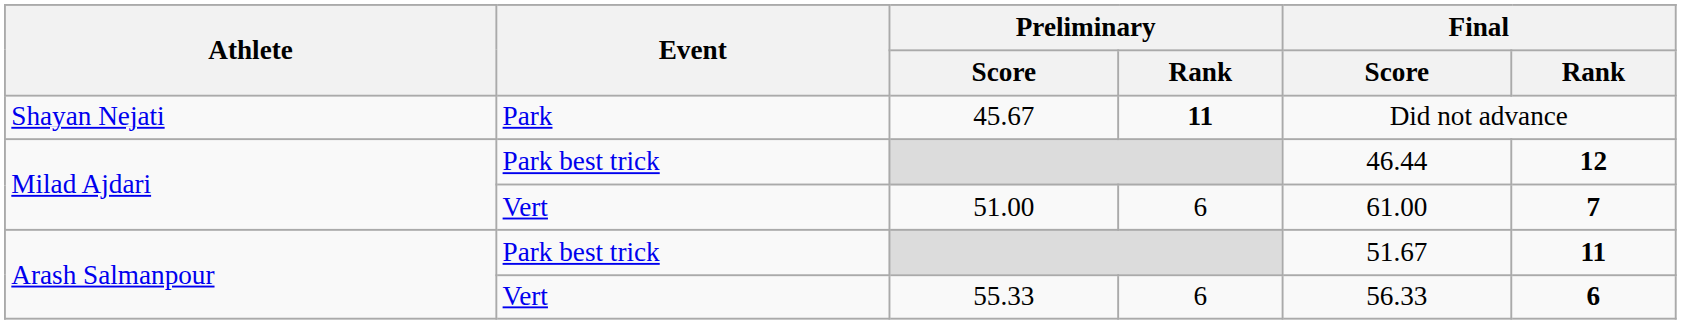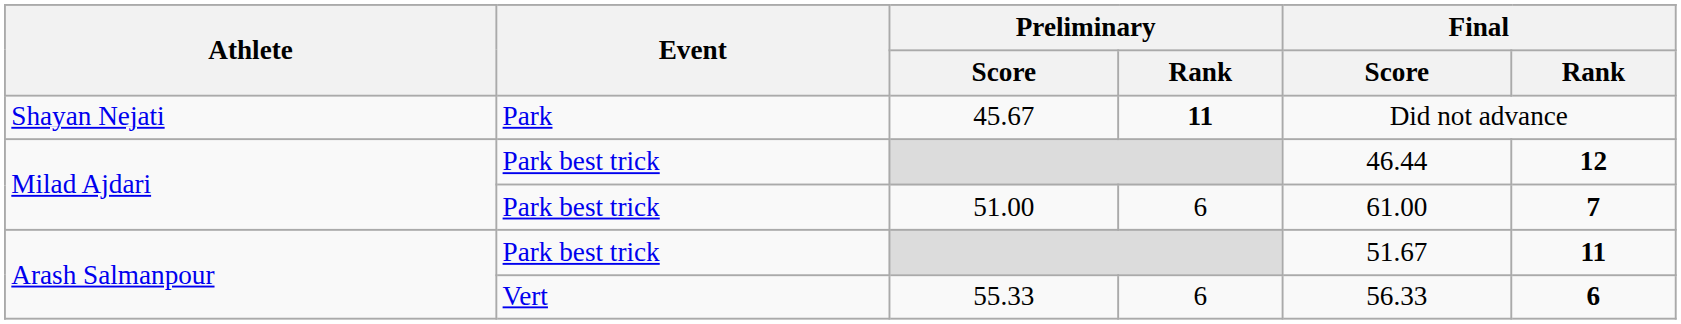 <table class="wikitable" width="70%" style="text-align:center; font-size:90%">
 <tr>
 <th rowspan="2" width="15%">Athlete</th>
 <th rowspan="2" width="12%">Event</th>
 <th colspan="2" width="12%">Preliminary</th>
 <th colspan="2" width="12%">Final</th>
 </tr>
 <tr>
 <th width="7%">Score</th>
 <th>Rank</th>
 <th width="7%">Score</th>
 <th>Rank</th>
 </tr>
 <tr>
 <td align="left"><a href='#'>Shayan Nejati</a></td>
 <td align="left"><a href='#'>Park</a></td>
 <td>45.67</td>
 <td><strong>11</strong></td>
 <td colspan=2>Did not advance</td>
 </tr>
 <tr>
 <td rowspan=2 align="left"><a href='#'>Milad Ajdari</a></td>
 <td align="left"><a href='#'>Park best trick</a></td>
 <td colspan=2 bgcolor=#DCDCDC></td>
 <td>46.44</td>
 <td><strong>12</strong></td>
 </tr>
 <tr>
-<td align="left"><a href='#'>Vert</a></td>
+<td align="left"><a href='#'>Park best trick</a></td>
 <td>51.00</td>
 <td>6 <strong></strong></td>
 <td>61.00</td>
 <td><strong>7</strong></td>
 </tr>
 <tr>
 <td rowspan=2 align="left"><a href='#'>Arash Salmanpour</a></td>
 <td align="left"><a href='#'>Park best trick</a></td>
 <td colspan=2 bgcolor=#DCDCDC></td>
 <td>51.67</td>
 <td><strong>11</strong></td>
 </tr>
 <tr>
 <td align="left"><a href='#'>Vert</a></td>
 <td>55.33</td>
 <td>6 <strong></strong></td>
 <td>56.33</td>
 <td><strong>6</strong></td>
 </tr>
 </table>
